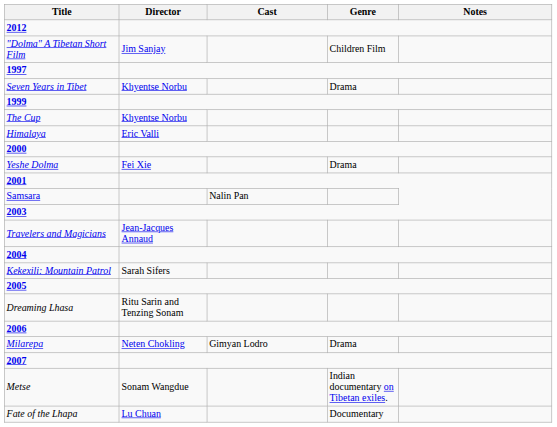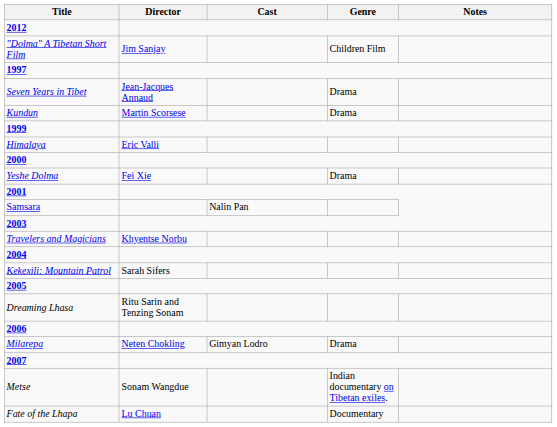 <table class="wikitable" width= "100%">
 <tr>
 <th width=21%>Title</th>
 <th width=16%>Director</th>
 <th width=22%>Cast</th>
 <th width=13%>Genre</th>
 <th width=28%>Notes</th>
 </tr>
 <tr>
 <td><strong><a href='#'>2012</a></strong></td>
 </tr>
 <tr>
 <td><em><a href='#'>"Dolma" A Tibetan Short Film</a></em></td>
 <td><a href='#'>Jim Sanjay</a></td>
 <td></td>
 <td>Children Film</td>
 <td></td>
 </tr>
 <tr>
 <td><strong><a href='#'>1997</a></strong></td>
 </tr>
 <tr>
 <td><em><a href='#'>Seven Years in Tibet</a></em></td>
-<td><a href='#'>Khyentse Norbu</a></td>
+<td><a href='#'>Jean-Jacques Annaud</a></td>
+<td></td>
+<td>Drama</td>
+<td></td>
+</tr>
+<tr>
+<td><em><a href='#'>Kundun</a></em></td>
+<td><a href='#'>Martin Scorsese</a></td>
 <td></td>
 <td>Drama</td>
 <td></td>
 </tr>
 <tr>
 <td><strong><a href='#'>1999</a></strong></td>
-</tr>
-<tr>
-<td><em><a href='#'>The Cup</a></em></td>
-<td><a href='#'>Khyentse Norbu</a></td>
-<td></td>
-<td></td>
-<td></td>
 </tr>
 <tr>
 <td><em><a href='#'>Himalaya</a></em></td>
 <td><a href='#'>Eric Valli</a></td>
 <td></td>
 <td></td>
 <td></td>
 </tr>
 <tr>
 <td><strong><a href='#'>2000</a></strong></td>
 </tr>
 <tr>
 <td><em><a href='#'>Yeshe Dolma</a></em></td>
 <td><a href='#'>Fei Xie</a></td>
 <td></td>
 <td>Drama</td>
 <td></td>
 </tr>
 <tr>
 <td><strong><a href='#'>2001</a></strong></td>
 </tr>
 <tr>
 <td><a href='#'>Samsara</a></td>
 <td></td>
 <td>Nalin Pan</td>
 <td></td>
 </tr>
 <tr>
 <td><strong><a href='#'>2003</a></strong></td>
 </tr>
 <tr>
 <td><em><a href='#'>Travelers and Magicians</a></em></td>
-<td><a href='#'>Jean-Jacques Annaud</a></td>
+<td><a href='#'>Khyentse Norbu</a></td>
 <td></td>
 <td></td>
 <td></td>
 </tr>
 <tr>
 <td><strong><a href='#'>2004</a></strong></td>
 </tr>
 <tr>
 <td><em><a href='#'>Kekexili: Mountain Patrol</a></em></td>
 <td>Sarah Sifers</td>
 <td></td>
 <td></td>
 <td></td>
 </tr>
 <tr>
 <td><strong><a href='#'>2005</a></strong></td>
 </tr>
 <tr>
 <td><em>Dreaming Lhasa</em></td>
 <td>Ritu Sarin and Tenzing Sonam</td>
 <td></td>
 <td></td>
 <td></td>
 </tr>
 <tr>
 <td><strong><a href='#'>2006</a></strong></td>
 </tr>
 <tr>
 <td><em><a href='#'>Milarepa</a></em></td>
 <td><a href='#'>Neten Chokling</a></td>
 <td>Gimyan Lodro</td>
 <td>Drama</td>
 <td></td>
 </tr>
 <tr>
 <td><strong><a href='#'>2007</a></strong></td>
 </tr>
 <tr>
 <td><em>Metse</em></td>
 <td>Sonam Wangdue</td>
 <td></td>
 <td>Indian documentary <a href='#'>on Tibetan exiles</a>.</td>
 <td></td>
 </tr>
 <tr>
 <td><em>Fate of the Lhapa</em></td>
 <td><a href='#'>Lu Chuan</a></td>
 <td></td>
 <td>Documentary</td>
 <td></td>
 </tr>
 </table>
